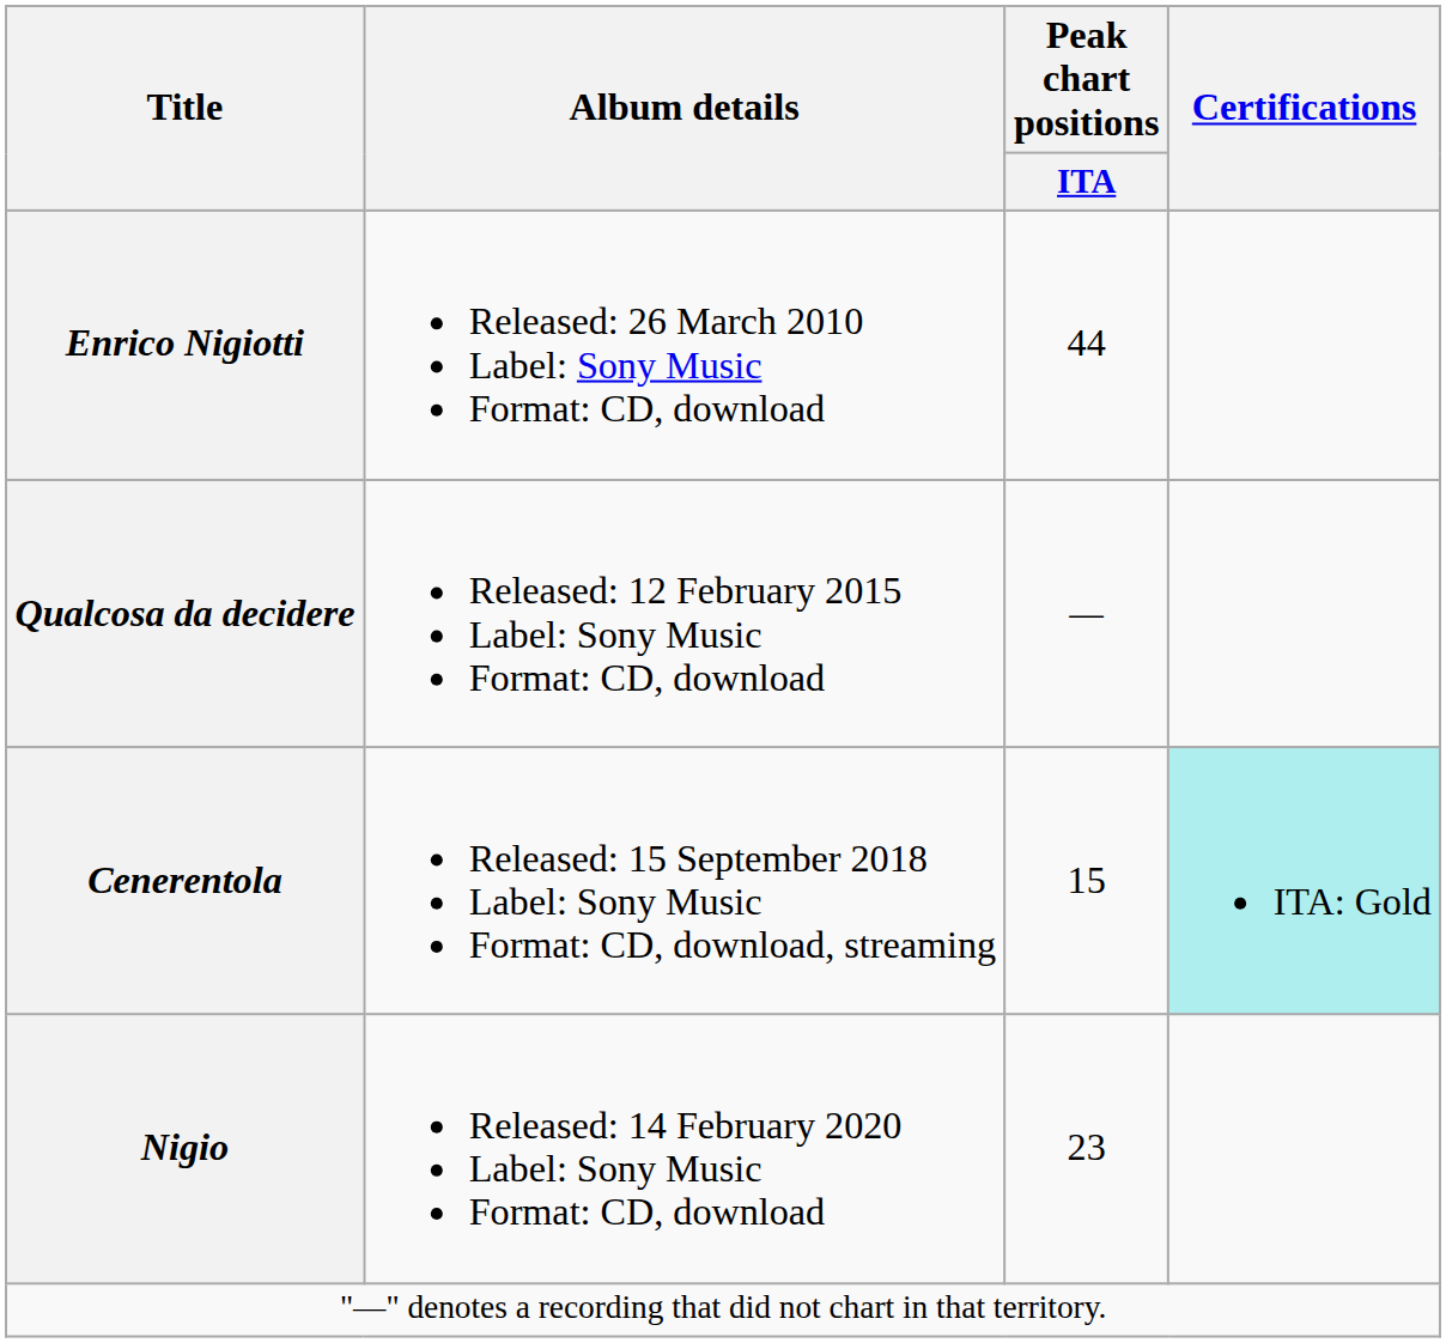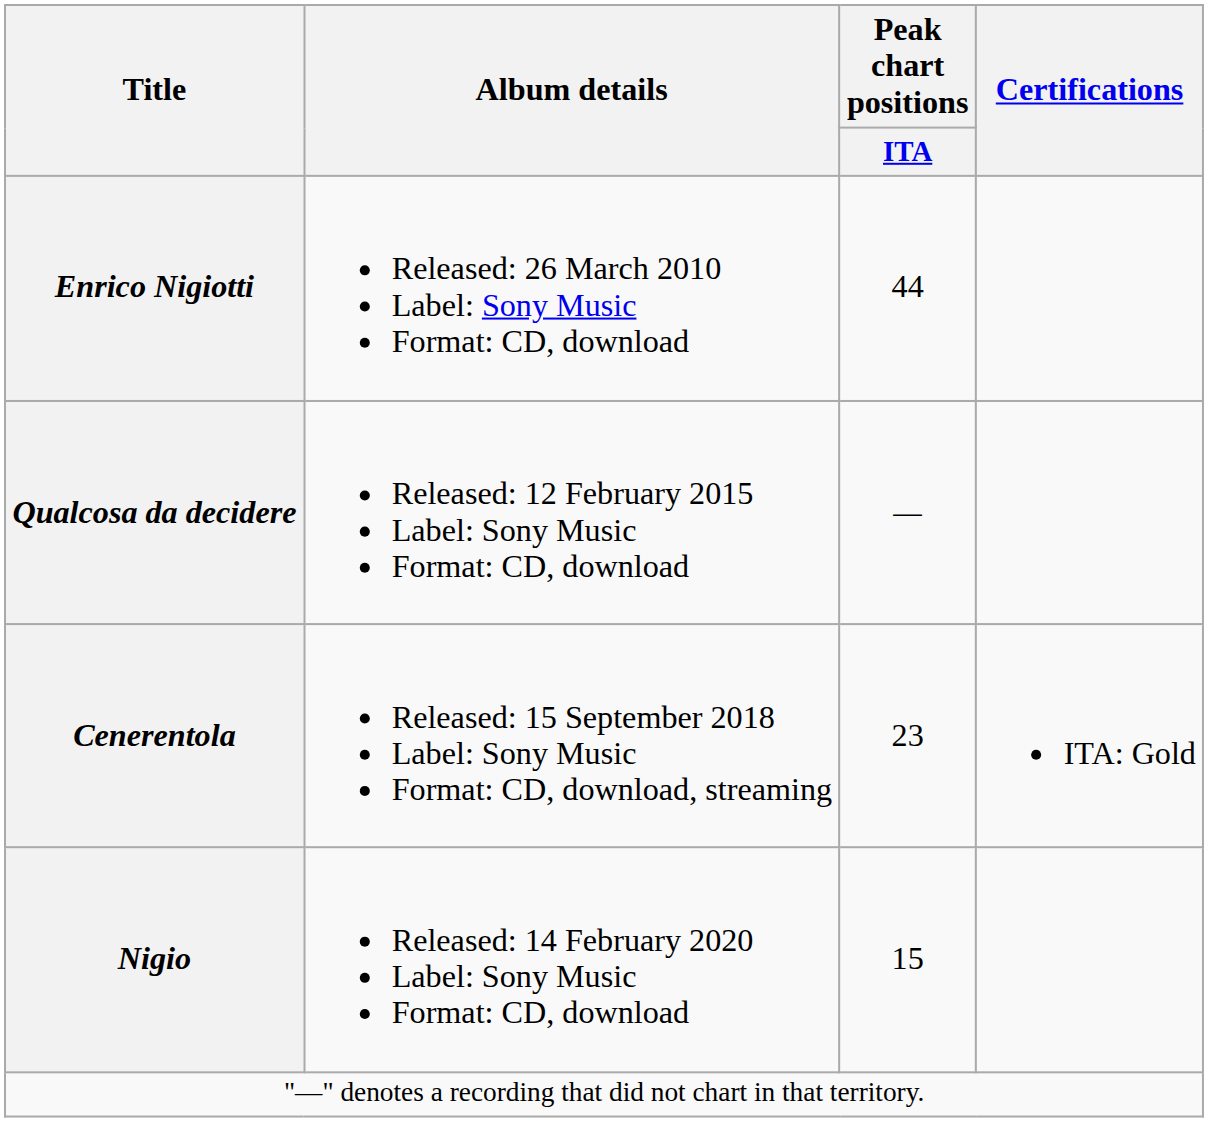 <table class="wikitable plainrowheaders" border="1" style="text-align:center;">
 <tr>
 <th rowspan="2" scope="column">Title</th>
 <th rowspan="2" scope="column">Album details</th>
 <th colspan="1" scope="column">Peak chart positions</th>
 <th rowspan="2" scope="column"><a href='#'>Certifications</a></th>
 </tr>
 <tr>
 <th scope="col" style="width:3em;font-size:90%;"><a href='#'>ITA</a><br></th>
 </tr>
 <tr>
 <th scope="row"><em>Enrico Nigiotti</em></th>
 <td style="text-align:left;"><br><ul><li>Released: 26 March 2010</li><li>Label: <a href='#'>Sony Music</a></li><li>Format: CD, download</li></ul></td>
 <td>44</td>
 <td></td>
 </tr>
 <tr>
 <th scope="row"><em>Qualcosa da decidere</em></th>
 <td style="text-align:left;"><br><ul><li>Released: 12 February 2015</li><li>Label: Sony Music</li><li>Format: CD, download</li></ul></td>
 <td><em>—</em></td>
 <td></td>
 </tr>
 <tr>
 <th scope="row"><em>Cenerentola</em></th>
 <td style="text-align:left;"><br><ul><li>Released: 15 September 2018</li><li>Label: Sony Music</li><li>Format: CD, download, streaming</li></ul></td>
-<td>15</td>
-<td style="background: paleturquoise;"><br><ul><li>ITA: Gold</li></ul></td>
+<td>23</td>
+<td><br><ul><li>ITA: Gold</li></ul></td>
 </tr>
 <tr>
 <th scope="row"><em>Nigio</em></th>
 <td style="text-align:left;"><br><ul><li>Released: 14 February 2020</li><li>Label: Sony Music</li><li>Format: CD, download</li></ul></td>
-<td>23</td>
+<td>15</td>
 <td></td>
 </tr>
 <tr>
 <td colspan="5" style="text-align:center; font-size:85%;">"—" denotes a recording that did not chart in that territory.</td>
 </tr>
 </table>
